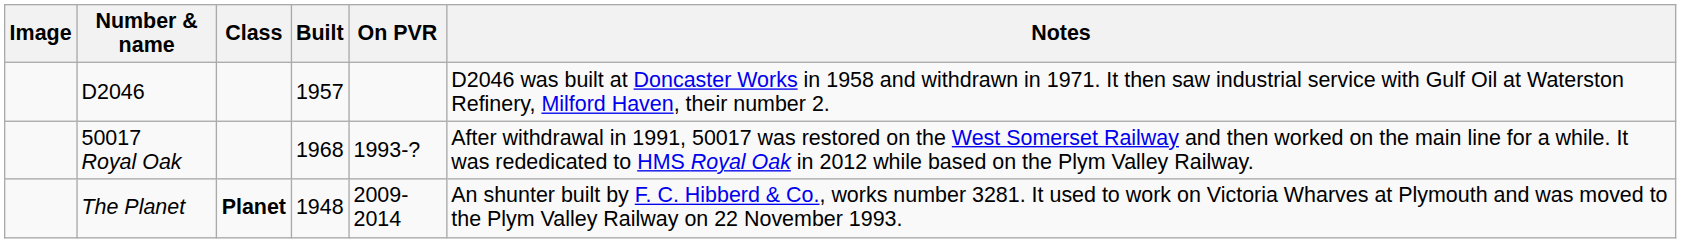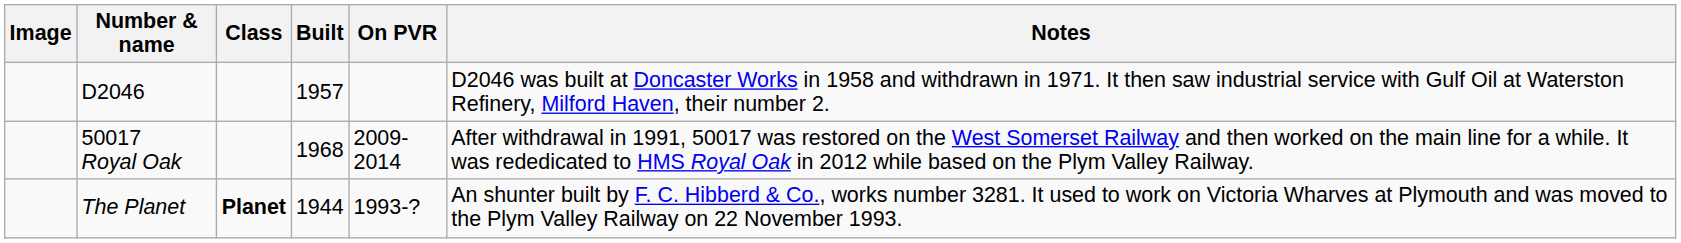 <table class="wikitable sortable">
 <tr>
 <th class=unsortable>Image</th>
 <th>Number & name</th>
 <th>Class</th>
 <th>Built</th>
 <th>On PVR</th>
 <th class=unsortable>Notes</th>
 </tr>
 <tr>
 <td></td>
 <td data-sort-value=02046>D2046</td>
 <td></td>
 <td>1957</td>
 <td></td>
 <td>D2046 was built at <a href='#'>Doncaster Works</a> in 1958 and withdrawn in 1971. It then saw industrial service with Gulf Oil at Waterston Refinery, <a href='#'>Milford Haven</a>, their number 2.</td>
 </tr>
 <tr>
 <td></td>
 <td>50017 <br><em>Royal Oak</em></td>
 <td></td>
 <td>1968</td>
-<td>1993-?</td>
+<td>2009-2014</td>
 <td>After withdrawal in 1991, 50017 was restored on the <a href='#'>West Somerset Railway</a> and then worked on the main line for a while. It was rededicated to <a href='#'>HMS <em>Royal Oak</em></a> in 2012 while based on the Plym Valley Railway.</td>
 </tr>
 <tr>
 <td></td>
 <td><em>The Planet</em></td>
 <td><strong>Planet</strong></td>
-<td>1948</td>
-<td>2009-2014</td>
+<td>1944</td>
+<td>1993-?</td>
 <td>An  shunter built by <a href='#'>F. C. Hibberd & Co.</a>, works number 3281. It used to work on Victoria Wharves at Plymouth and was moved to the Plym Valley Railway on 22 November 1993.</td>
 </tr>
 </table>
